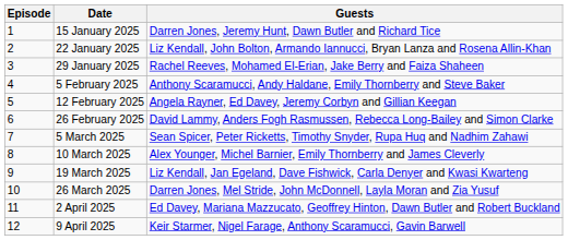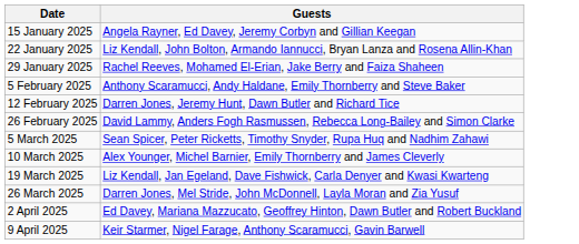 <table class="wikitable">
 <tr>
-<th>Episode</th>
 <th>Date</th>
 <th>Guests</th>
 </tr>
 <tr>
-<td>1</td>
 <td>15 January 2025</td>
-<td><a href='#'>Darren Jones</a>, <a href='#'>Jeremy Hunt</a>, <a href='#'>Dawn Butler</a> and <a href='#'>Richard Tice</a></td>
+<td><a href='#'>Angela Rayner</a>, <a href='#'>Ed Davey</a>, <a href='#'>Jeremy Corbyn</a> and <a href='#'>Gillian Keegan</a></td>
 </tr>
 <tr>
-<td>2</td>
 <td>22 January 2025</td>
 <td><a href='#'>Liz Kendall</a>, <a href='#'>John Bolton</a>, <a href='#'>Armando Iannucci</a>, Bryan Lanza and <a href='#'>Rosena Allin-Khan</a></td>
 </tr>
 <tr>
-<td>3</td>
 <td>29 January 2025</td>
 <td><a href='#'>Rachel Reeves</a>, <a href='#'>Mohamed El-Erian</a>, <a href='#'>Jake Berry</a> and <a href='#'>Faiza Shaheen</a></td>
 </tr>
 <tr>
-<td>4</td>
 <td>5 February 2025</td>
 <td><a href='#'>Anthony Scaramucci</a>, <a href='#'>Andy Haldane</a>, <a href='#'>Emily Thornberry</a> and <a href='#'>Steve Baker</a></td>
 </tr>
 <tr>
-<td>5</td>
 <td>12 February 2025</td>
-<td><a href='#'>Angela Rayner</a>, <a href='#'>Ed Davey</a>, <a href='#'>Jeremy Corbyn</a> and <a href='#'>Gillian Keegan</a></td>
+<td><a href='#'>Darren Jones</a>, <a href='#'>Jeremy Hunt</a>, <a href='#'>Dawn Butler</a> and <a href='#'>Richard Tice</a></td>
 </tr>
 <tr>
-<td>6</td>
 <td>26 February 2025</td>
 <td><a href='#'>David Lammy</a>, <a href='#'>Anders Fogh Rasmussen</a>, <a href='#'>Rebecca Long-Bailey</a> and <a href='#'>Simon Clarke</a></td>
 </tr>
 <tr>
-<td>7</td>
 <td>5 March 2025</td>
 <td><a href='#'>Sean Spicer</a>, <a href='#'>Peter Ricketts</a>, <a href='#'>Timothy Snyder</a>, <a href='#'>Rupa Huq</a> and <a href='#'>Nadhim Zahawi</a></td>
 </tr>
 <tr>
-<td>8</td>
 <td>10 March 2025</td>
 <td><a href='#'>Alex Younger</a>, <a href='#'>Michel Barnier</a>, <a href='#'>Emily Thornberry</a> and <a href='#'>James Cleverly</a></td>
 </tr>
 <tr>
-<td>9</td>
 <td>19 March 2025</td>
 <td><a href='#'>Liz Kendall</a>, <a href='#'>Jan Egeland</a>, <a href='#'>Dave Fishwick</a>, <a href='#'>Carla Denyer</a> and <a href='#'>Kwasi Kwarteng</a></td>
 </tr>
 <tr>
-<td>10</td>
 <td>26 March 2025</td>
 <td><a href='#'>Darren Jones</a>, <a href='#'>Mel Stride</a>, <a href='#'>John McDonnell</a>, <a href='#'>Layla Moran</a> and <a href='#'>Zia Yusuf</a></td>
 </tr>
 <tr>
-<td>11</td>
 <td>2 April 2025</td>
 <td><a href='#'>Ed Davey</a>, <a href='#'>Mariana Mazzucato</a>, <a href='#'>Geoffrey Hinton</a>, <a href='#'>Dawn Butler</a> and <a href='#'>Robert Buckland</a></td>
 </tr>
 <tr>
-<td>12</td>
 <td>9 April 2025</td>
 <td><a href='#'>Keir Starmer</a>, <a href='#'>Nigel Farage</a>, <a href='#'>Anthony Scaramucci</a>, <a href='#'>Gavin Barwell</a></td>
 </tr>
 </table>
